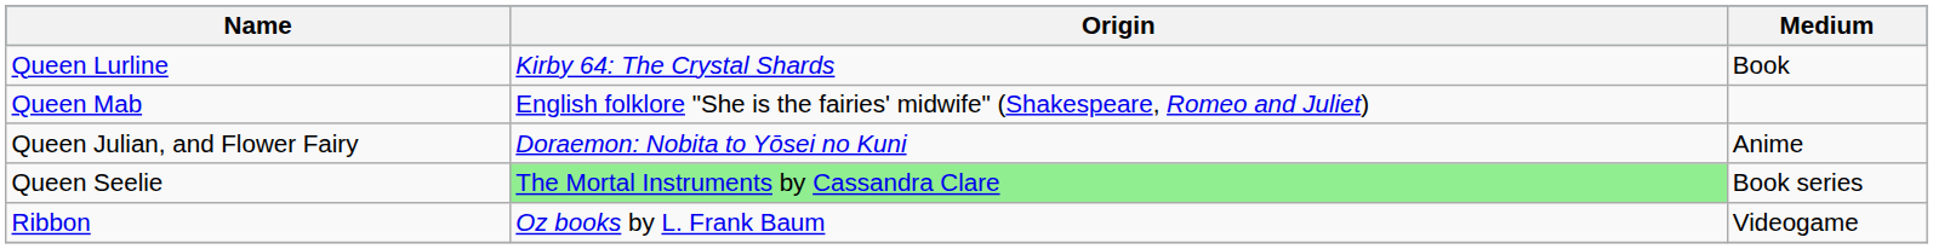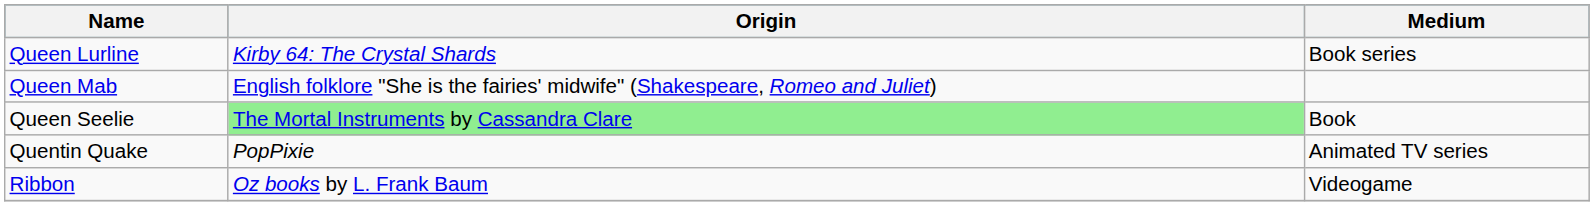 <table class="wikitable sortable" style="width:70%; font-size:90%;">
 <tr style="background:#115a6c;">
 <th>Name</th>
 <th>Origin</th>
 <th>Medium</th>
 </tr>
 <tr>
 <td><a href='#'>Queen Lurline</a></td>
 <td><em><a href='#'>Kirby 64: The Crystal Shards</a></em></td>
-<td>Book</td>
+<td>Book series</td>
 </tr>
 <tr>
 <td><a href='#'>Queen Mab</a></td>
 <td><a href='#'>English folklore</a> "She is the fairies' midwife" (<a href='#'>Shakespeare</a>, <em><a href='#'>Romeo and Juliet</a></em>)</td>
 <td></td>
 </tr>
 <tr>
-<td>Queen Julian, and Flower Fairy</td>
-<td><em><a href='#'>Doraemon: Nobita to Yōsei no Kuni</a></em></td>
-<td>Anime</td>
+<td>Queen Seelie</td>
+<td style="background: lightgreen;"><a href='#'>The Mortal Instruments</a> by <a href='#'>Cassandra Clare</a></td>
+<td>Book</td>
 </tr>
 <tr>
-<td>Queen Seelie</td>
-<td style="background: lightgreen;"><a href='#'>The Mortal Instruments</a> by <a href='#'>Cassandra Clare</a></td>
-<td>Book series</td>
+<td>Quentin Quake</td>
+<td><em>PopPixie</em></td>
+<td>Animated TV series</td>
 </tr>
 <tr>
 <td><a href='#'>Ribbon</a></td>
 <td><em><a href='#'>Oz books</a></em> by <a href='#'>L. Frank Baum</a></td>
 <td>Videogame</td>
 </tr>
 <tr>
 </tr>
 </table>
